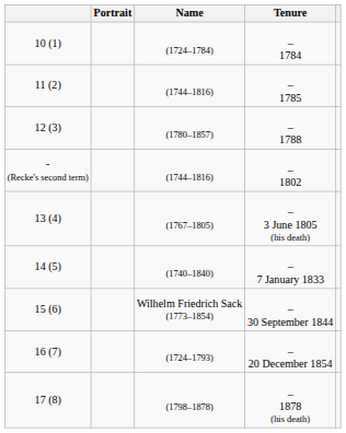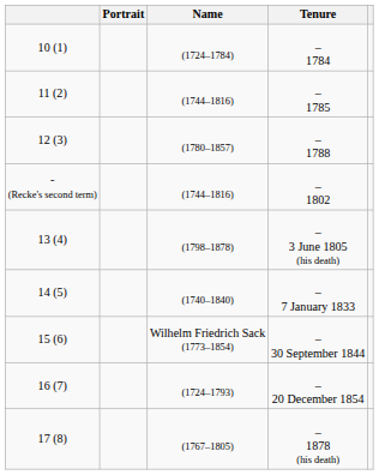 <table class="wikitable sortable" style="text-align: center;">
 <tr>
 <th></th>
 <th>Portrait</th>
 <th>Name</th>
 <th>Tenure</th>
 <th></th>
 </tr>
 <tr>
 <td>10 (1)</td>
 <td></td>
 <td><br><small>(1724–1784)</small></td>
 <td><br>–<br>1784</td>
 <td></td>
 </tr>
 <tr>
 <td>11 (2)</td>
 <td></td>
 <td><br><small>(1744–1816)</small></td>
 <td><br>–<br>1785</td>
 <td></td>
 </tr>
 <tr>
 <td>12 (3)</td>
 <td></td>
 <td><br><small>(1780–1857)</small></td>
 <td><br>–<br>1788</td>
 <td></td>
 </tr>
 <tr>
 <td>-<br><small>(Recke's second term)</small></td>
 <td></td>
 <td><br><small>(1744–1816)</small></td>
 <td><br>–<br>1802</td>
 <td></td>
 </tr>
 <tr>
 <td>13 (4)</td>
 <td></td>
-<td><br><small>(1767–1805)</small></td>
+<td><br><small>(1798–1878)</small></td>
 <td><br>–<br>3 June 1805<br><small>(his death)</small></td>
 <td></td>
 </tr>
 <tr>
 <td>14 (5)</td>
 <td></td>
 <td><br><small>(1740–1840)</small></td>
 <td><br>–<br>7 January 1833</td>
 <td></td>
 </tr>
 <tr>
 <td>15 (6)</td>
 <td></td>
 <td>Wilhelm Friedrich Sack<br><small>(1773–1854)</small><br></td>
 <td><br>–<br>30 September 1844</td>
 <td></td>
 </tr>
 <tr>
 <td>16 (7)</td>
 <td></td>
 <td><br><small>(1724–1793)</small></td>
 <td><br>–<br>20 December 1854</td>
 <td></td>
 </tr>
 <tr>
 <td>17 (8)</td>
 <td></td>
-<td><br><small>(1798–1878)</small></td>
+<td><br><small>(1767–1805)</small></td>
 <td><br>–<br>1878<br><small>(his death)</small></td>
 <td></td>
 </tr>
 </table>
